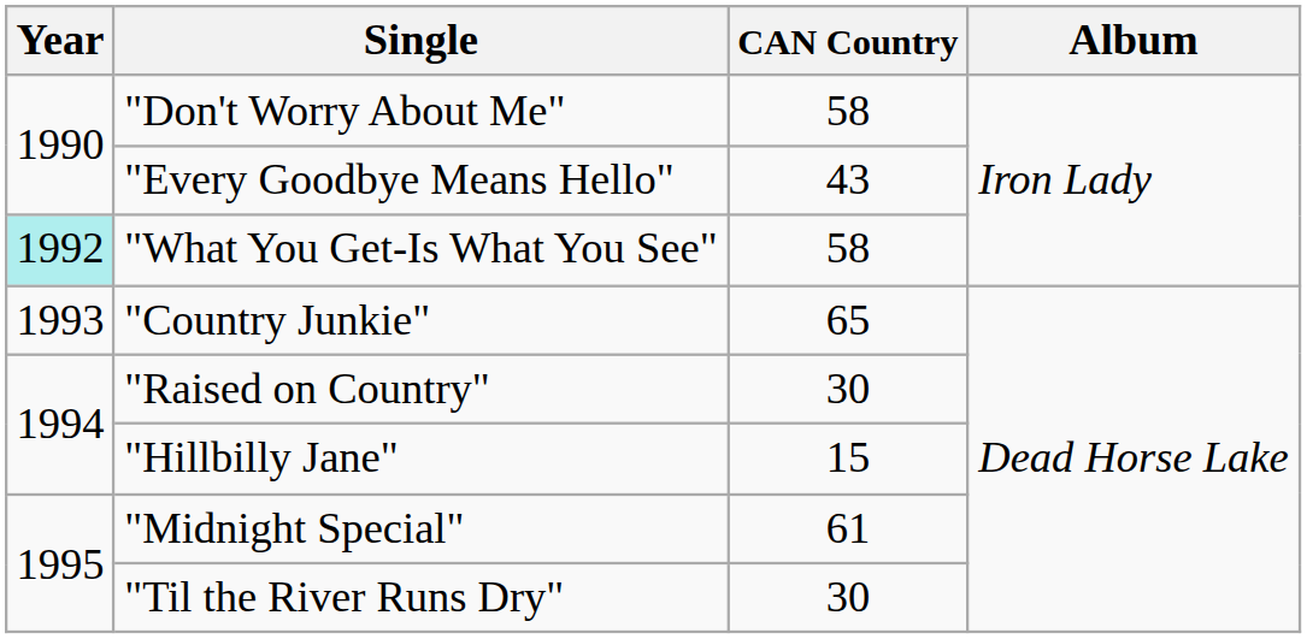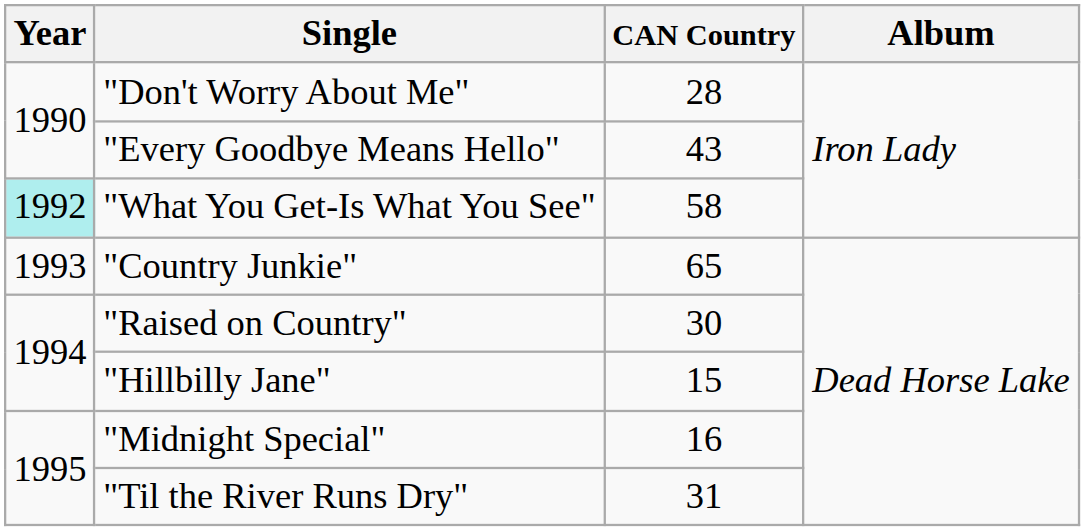 <table class="wikitable">
 <tr>
 <th>Year</th>
 <th>Single</th>
 <th><small>CAN Country</small></th>
 <th>Album</th>
 </tr>
 <tr>
 <td rowspan="2">1990</td>
 <td>"Don't Worry About Me"</td>
-<td align="center">58</td>
+<td align="center">28</td>
 <td rowspan="3"><em>Iron Lady</em></td>
 </tr>
 <tr>
 <td>"Every Goodbye Means Hello"</td>
 <td align="center">43</td>
 </tr>
 <tr>
 <td style="background: paleturquoise;">1992</td>
 <td>"What You Get-Is What You See"</td>
 <td align="center">58</td>
 </tr>
 <tr>
 <td>1993</td>
 <td>"Country Junkie"</td>
 <td align="center">65</td>
 <td rowspan="5"><em>Dead Horse Lake</em></td>
 </tr>
 <tr>
 <td rowspan="2">1994</td>
 <td>"Raised on Country"</td>
 <td align="center">30</td>
 </tr>
 <tr>
 <td>"Hillbilly Jane"</td>
 <td align="center">15</td>
 </tr>
 <tr>
 <td rowspan="2">1995</td>
 <td>"Midnight Special"</td>
-<td align="center">61</td>
+<td align="center">16</td>
 </tr>
 <tr>
 <td>"Til the River Runs Dry"</td>
-<td align="center">30</td>
+<td align="center">31</td>
 </tr>
 </table>
